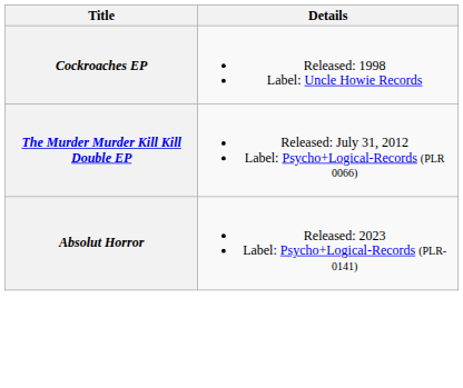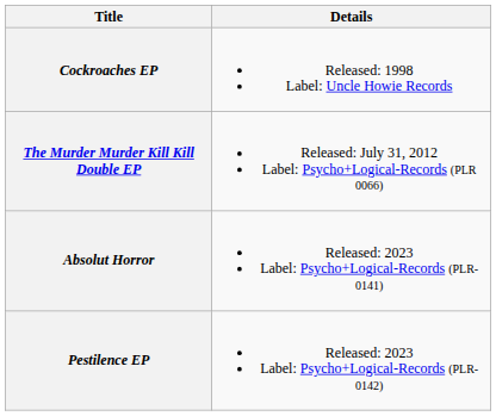 <table class="wikitable plainrowheaders" style="text-align:center;">
 <tr>
 <th scope="col" style="width:14em;">Title</th>
 <th scope="col" style="width:19em;">Details</th>
 </tr>
 <tr>
 <th scope="row"><em>Cockroaches EP</em></th>
 <td><br><ul><li>Released: 1998</li><li>Label: <a href='#'>Uncle Howie Records</a></li></ul></td>
 </tr>
 <tr>
 <th scope="row"><em><a href='#'>The Murder Murder Kill Kill Double EP</a></em></th>
 <td><br><ul><li>Released: July 31, 2012</li><li>Label: <a href='#'>Psycho+Logical-Records</a> <small>(PLR 0066)</small></li></ul></td>
 </tr>
 <tr>
 <th scope="row"><em>Absolut Horror</em></th>
 <td><br><ul><li>Released: 2023</li><li>Label: <a href='#'>Psycho+Logical-Records</a> <small>(PLR-0141)</small></li></ul></td>
 </tr>
+<tr>
+<th scope="row"><em>Pestilence EP</em></th>
+<td><br><ul><li>Released: 2023</li><li>Label: <a href='#'>Psycho+Logical-Records</a> <small>(PLR-0142)</small></li></ul></td>
+</tr>
 </table>
